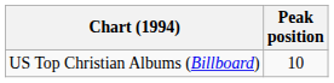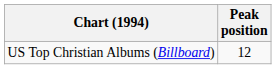 <table class="wikitable">
 <tr>
 <th>Chart (1994)</th>
 <th>Peak<br>position</th>
 </tr>
 <tr>
 <td>US Top Christian Albums (<em><a href='#'>Billboard</a></em>)</td>
-<td style="text-align:center;">10</td>
+<td style="text-align:center;">12</td>
 </tr>
 </table>
